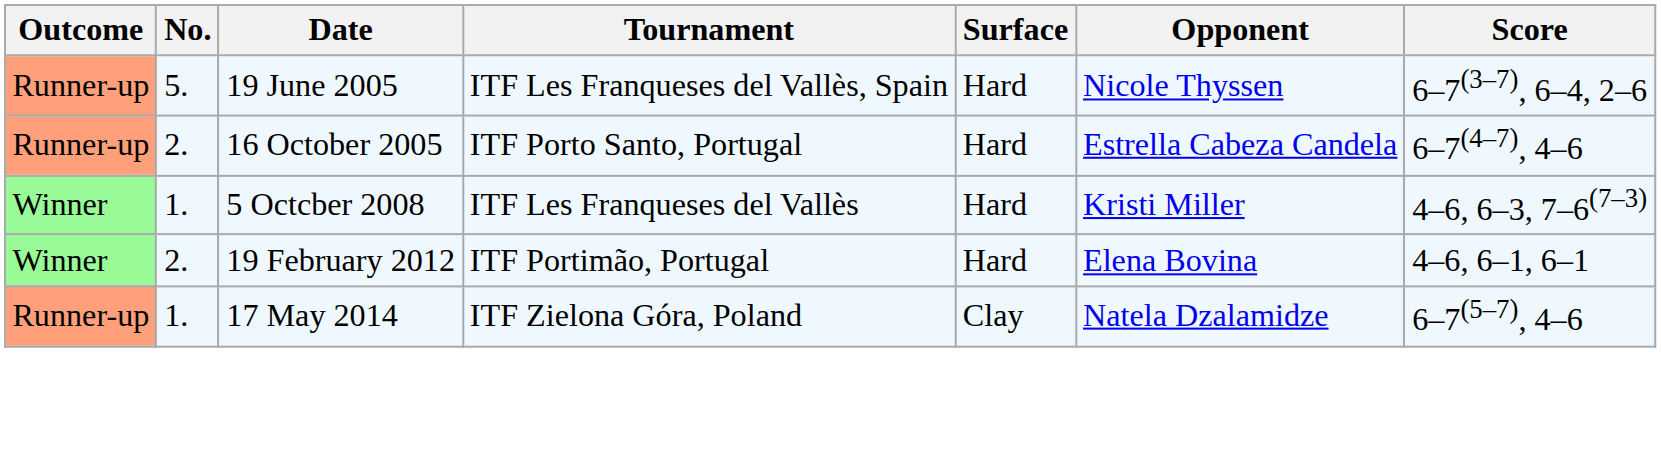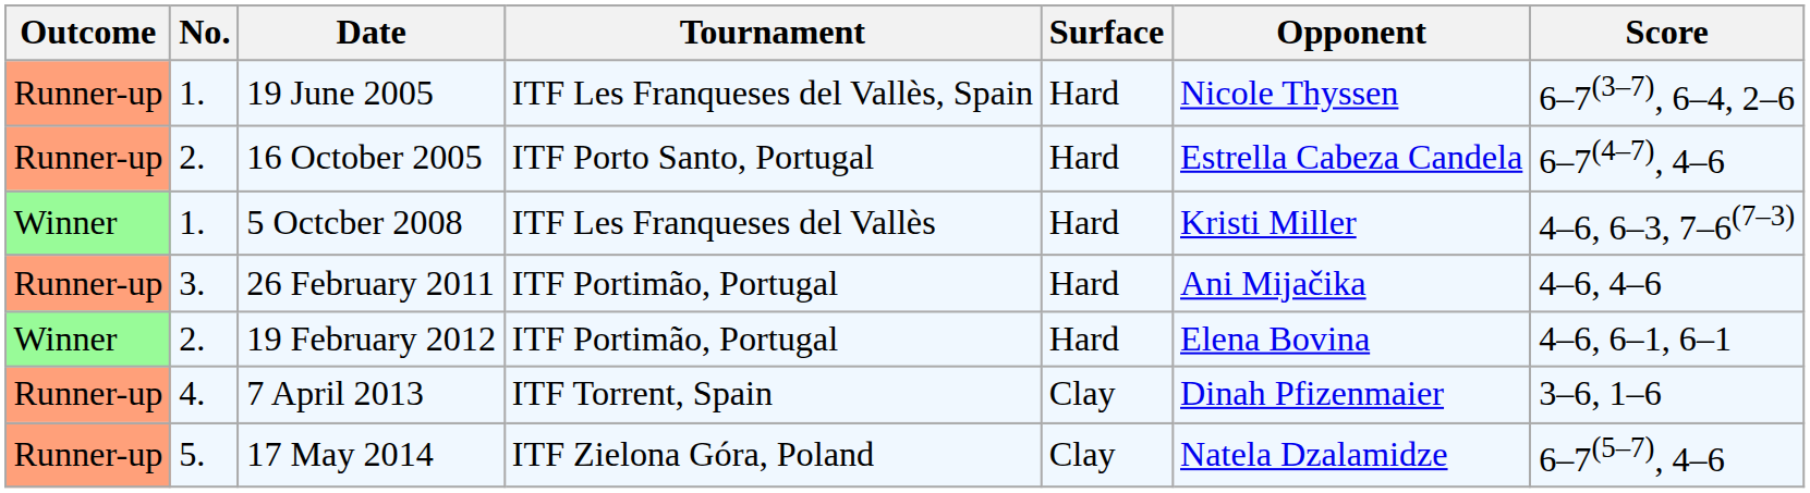 <table class="sortable wikitable">
 <tr>
 <th>Outcome</th>
 <th>No.</th>
 <th>Date</th>
 <th>Tournament</th>
 <th>Surface</th>
 <th>Opponent</th>
 <th class="unsortable">Score</th>
 </tr>
 <tr style="background:#f0f8ff;">
 <td style="background:#ffa07a;">Runner-up</td>
-<td>5.</td>
+<td>1.</td>
 <td>19 June 2005</td>
 <td>ITF Les Franqueses del Vallès, Spain</td>
 <td>Hard</td>
 <td> <a href='#'>Nicole Thyssen</a></td>
 <td>6–7<sup>(3–7)</sup>, 6–4, 2–6</td>
 </tr>
 <tr style="background:#f0f8ff;">
 <td style="background:#ffa07a;">Runner-up</td>
 <td>2.</td>
 <td>16 October 2005</td>
 <td>ITF Porto Santo, Portugal</td>
 <td>Hard</td>
 <td> <a href='#'>Estrella Cabeza Candela</a></td>
 <td>6–7<sup>(4–7)</sup>, 4–6</td>
 </tr>
 <tr style="background:#f0f8ff;">
 <td style="background:#98fb98;">Winner</td>
 <td>1.</td>
 <td>5 Octcber 2008</td>
 <td>ITF Les Franqueses del Vallès</td>
 <td>Hard</td>
 <td> <a href='#'>Kristi Miller</a></td>
 <td>4–6, 6–3, 7–6<sup>(7–3)</sup></td>
 </tr>
 <tr style="background:#f0f8ff;">
+<td style="background:#ffa07a;">Runner-up</td>
+<td>3.</td>
+<td>26 February 2011</td>
+<td>ITF Portimão, Portugal</td>
+<td>Hard</td>
+<td> <a href='#'>Ani Mijačika</a></td>
+<td>4–6, 4–6</td>
+</tr>
+<tr style="background:#f0f8ff;">
 <td style="background:#98fb98;">Winner</td>
 <td>2.</td>
 <td>19 February 2012</td>
 <td>ITF Portimão, Portugal</td>
 <td>Hard</td>
 <td> <a href='#'>Elena Bovina</a></td>
 <td>4–6, 6–1, 6–1</td>
 </tr>
 <tr style="background:#f0f8ff;">
 <td style="background:#ffa07a;">Runner-up</td>
-<td>1.</td>
+<td>4.</td>
+<td>7 April 2013</td>
+<td>ITF Torrent, Spain</td>
+<td>Clay</td>
+<td> <a href='#'>Dinah Pfizenmaier</a></td>
+<td>3–6, 1–6</td>
+</tr>
+<tr style="background:#f0f8ff;">
+<td style="background:#ffa07a;">Runner-up</td>
+<td>5.</td>
 <td>17 May 2014</td>
 <td>ITF Zielona Góra, Poland</td>
 <td>Clay</td>
 <td> <a href='#'>Natela Dzalamidze</a></td>
 <td>6–7<sup>(5–7)</sup>, 4–6</td>
 </tr>
 </table>
